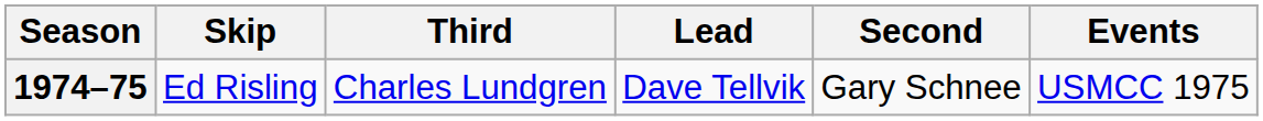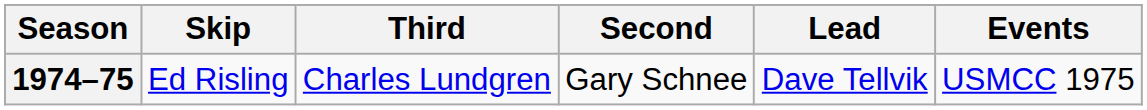 <table class="wikitable">
 <tr>
 <th scope="col">Season</th>
 <th scope="col">Skip</th>
 <th scope="col">Third</th>
+<th scope="col">Second</th>
 <th scope="col">Lead</th>
-<th scope="col">Second</th>
 <th scope="col">Events</th>
 </tr>
 <tr>
 <th scope="row">1974–75</th>
 <td><a href='#'>Ed Risling</a></td>
 <td><a href='#'>Charles Lundgren</a></td>
+<td>Gary Schnee</td>
 <td><a href='#'>Dave Tellvik</a></td>
-<td>Gary Schnee</td>
 <td><a href='#'>USMCC</a> 1975 <br> </td>
 </tr>
 </table>
